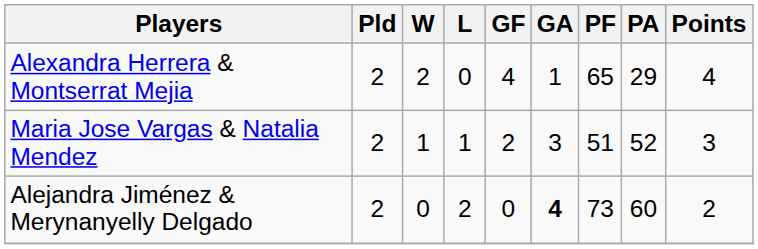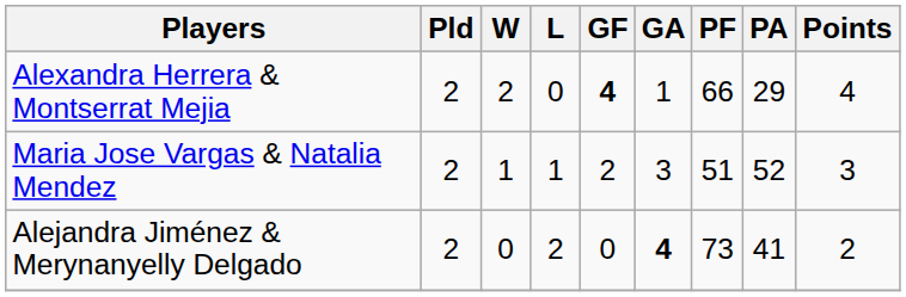 <table class=wikitable style="text-align:center">
 <tr>
 <th width=220>Players</th>
 <th width=20>Pld</th>
 <th width=20>W</th>
 <th width=20>L</th>
 <th width=20>GF</th>
 <th width=20>GA</th>
 <th width=20>PF</th>
 <th width=20>PA</th>
 <th width=50>Points</th>
 </tr>
 <tr>
 <td align=left> <a href='#'>Alexandra Herrera</a> & <a href='#'>Montserrat Mejia</a></td>
 <td>2</td>
 <td>2</td>
 <td>0</td>
-<td>4</td>
+<td><strong>4</strong></td>
 <td>1</td>
-<td>65</td>
+<td>66</td>
 <td>29</td>
 <td>4</td>
 </tr>
 <tr>
 <td align=left> <a href='#'>Maria Jose Vargas</a> & <a href='#'>Natalia Mendez</a></td>
 <td>2</td>
 <td>1</td>
 <td>1</td>
 <td>2</td>
 <td>3</td>
 <td>51</td>
 <td>52</td>
 <td>3</td>
 </tr>
 <tr>
 <td align=left> Alejandra Jiménez & Merynanyelly Delgado</td>
 <td>2</td>
 <td>0</td>
 <td>2</td>
 <td>0</td>
 <td><strong>4</strong></td>
 <td>73</td>
-<td>60</td>
+<td>41</td>
 <td>2</td>
 </tr>
 <tr>
 </tr>
 </table>
